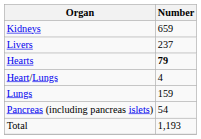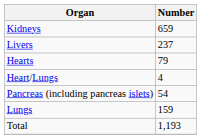 <table class="wikitable">
 <tr>
 <th>Organ</th>
 <th>Number</th>
 </tr>
 <tr>
 <td><a href='#'>Kidneys</a></td>
 <td>659</td>
 </tr>
 <tr>
 <td><a href='#'>Livers</a></td>
 <td>237</td>
 </tr>
 <tr>
 <td><a href='#'>Hearts</a></td>
-<td><strong>79</strong></td>
+<td>79</td>
 </tr>
 <tr>
 <td><a href='#'>Heart</a>/<a href='#'>Lungs</a></td>
 <td>4</td>
 </tr>
 <tr>
+<td><a href='#'>Pancreas</a> (including pancreas <a href='#'>islets</a>)</td>
+<td>54</td>
+</tr>
+<tr>
 <td><a href='#'>Lungs</a></td>
 <td>159</td>
-</tr>
-<tr>
-<td><a href='#'>Pancreas</a> (including pancreas <a href='#'>islets</a>)</td>
-<td>54</td>
 </tr>
 <tr>
 <td>Total</td>
 <td>1,193</td>
 </tr>
 <tr>
 </tr>
 </table>
